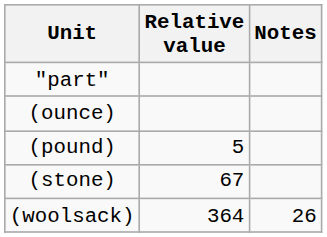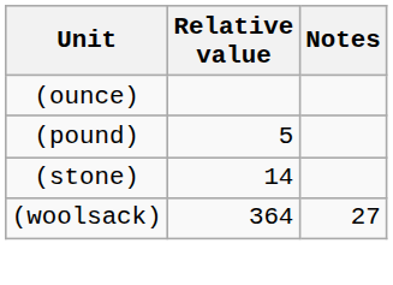 <table class="wikitable">
 <tr>
 <th>Unit</th>
 <th>Relative<br>value</th>
 <th>Notes</th>
-</tr>
-<tr>
-<td align=center>"part"</td>
-<td align=right></td>
-<td align=right> </td>
 </tr>
 <tr>
 <td align=center> (ounce)</td>
 <td align=right></td>
 <td align=right></td>
 </tr>
 <tr>
 <td align=center> (pound)</td>
 <td align=right>5</td>
 <td align=right></td>
 </tr>
 <tr>
 <td align=center> (stone)</td>
-<td align=right>67</td>
+<td align=right>14</td>
 <td align=right></td>
 </tr>
 <tr>
 <td align=center> (woolsack)</td>
 <td align=right>364</td>
-<td align=right>26 </td>
+<td align=right>27 </td>
 </tr>
 </table>
